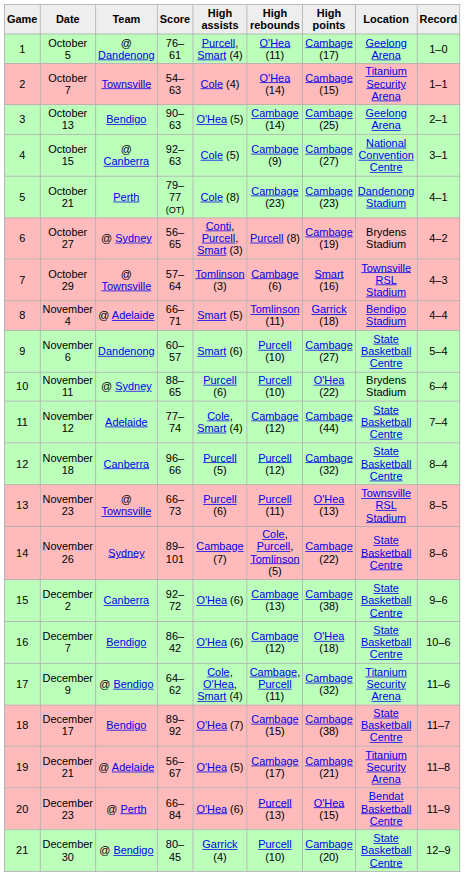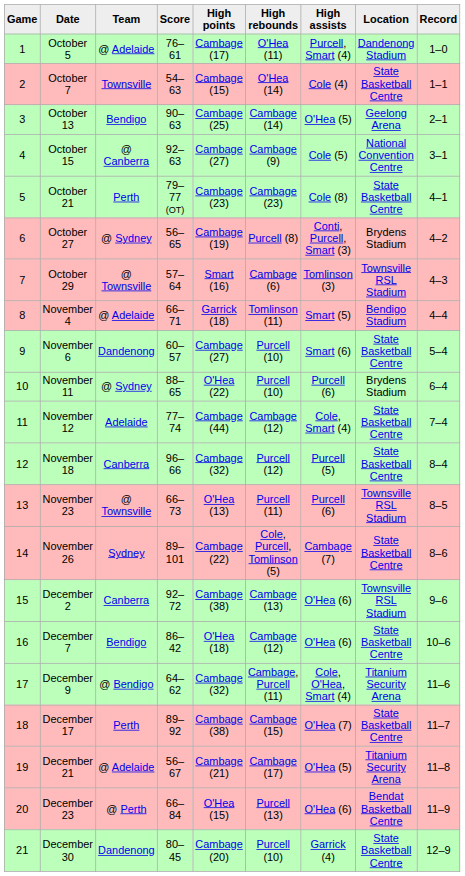 <table class="wikitable" style="font-size:90%; text-align: center; width: 90%; margin:1em auto;">
 <tr>
 <th style="background:#eee; width: 5%;">Game</th>
 <th style="background:#eee; width: 5%;">Date</th>
 <th style="background:#eee; width: 10%;">Team</th>
 <th style="background:#eee; width: 5%;">Score</th>
+<th style="background:#eee; width: 10%;">High points</th>
+<th style="background:#eee; width: 10%;">High rebounds</th>
 <th style="background:#eee; width: 10%;">High assists</th>
-<th style="background:#eee; width: 10%;">High rebounds</th>
-<th style="background:#eee; width: 10%;">High points</th>
 <th style="background:#eee; width: 15%;">Location</th>
 <th style="background:#eee; width: 10%;">Record</th>
 </tr>
 <tr style= "background:#bfb;">
 <td>1</td>
 <td>October <br> 5</td>
-<td>@ <a href='#'>Dandenong</a></td>
+<td>@ <a href='#'>Adelaide</a></td>
 <td>76–61</td>
+<td><a href='#'>Cambage</a> (17)</td>
+<td><a href='#'>O'Hea</a> (11)</td>
 <td><a href='#'>Purcell</a>, <a href='#'>Smart</a> (4)</td>
-<td><a href='#'>O'Hea</a> (11)</td>
-<td><a href='#'>Cambage</a> (17)</td>
-<td><a href='#'>Geelong Arena</a></td>
+<td><a href='#'>Dandenong Stadium</a></td>
 <td>1–0</td>
 </tr>
 <tr style= "background:#fbb;">
 <td>2</td>
 <td>October <br> 7</td>
 <td><a href='#'>Townsville</a></td>
 <td>54–63</td>
+<td><a href='#'>Cambage</a> (15)</td>
+<td><a href='#'>O'Hea</a> (14)</td>
 <td><a href='#'>Cole</a> (4)</td>
-<td><a href='#'>O'Hea</a> (14)</td>
-<td><a href='#'>Cambage</a> (15)</td>
-<td><a href='#'>Titanium Security Arena</a></td>
+<td><a href='#'>State Basketball Centre</a></td>
 <td>1–1</td>
 </tr>
 <tr style= "background:#bfb;">
 <td>3</td>
 <td>October <br> 13</td>
 <td><a href='#'>Bendigo</a></td>
 <td>90–63</td>
+<td><a href='#'>Cambage</a> (25)</td>
+<td><a href='#'>Cambage</a> (14)</td>
 <td><a href='#'>O'Hea</a> (5)</td>
-<td><a href='#'>Cambage</a> (14)</td>
-<td><a href='#'>Cambage</a> (25)</td>
 <td><a href='#'>Geelong Arena</a></td>
 <td>2–1</td>
 </tr>
 <tr style= "background:#bfb;">
 <td>4</td>
 <td>October <br> 15</td>
 <td>@ <a href='#'>Canberra</a></td>
 <td>92–63</td>
+<td><a href='#'>Cambage</a> (27)</td>
+<td><a href='#'>Cambage</a> (9)</td>
 <td><a href='#'>Cole</a> (5)</td>
-<td><a href='#'>Cambage</a> (9)</td>
-<td><a href='#'>Cambage</a> (27)</td>
 <td><a href='#'>National Convention Centre</a></td>
 <td>3–1</td>
 </tr>
 <tr style= "background:#bfb;">
 <td>5</td>
 <td>October <br> 21</td>
 <td><a href='#'>Perth</a></td>
 <td>79–77 <br> <small>(OT)</small></td>
-<td><a href='#'>Cole</a> (8)</td>
 <td><a href='#'>Cambage</a> (23)</td>
 <td><a href='#'>Cambage</a> (23)</td>
-<td><a href='#'>Dandenong Stadium</a></td>
+<td><a href='#'>Cole</a> (8)</td>
+<td><a href='#'>State Basketball Centre</a></td>
 <td>4–1</td>
 </tr>
 <tr style= "background:#fbb;">
 <td>6</td>
 <td>October <br> 27</td>
 <td>@ <a href='#'>Sydney</a></td>
 <td>56–65</td>
+<td><a href='#'>Cambage</a> (19)</td>
+<td><a href='#'>Purcell</a> (8)</td>
 <td><a href='#'>Conti</a>, <a href='#'>Purcell</a>, <br><a href='#'>Smart</a> (3)</td>
-<td><a href='#'>Purcell</a> (8)</td>
-<td><a href='#'>Cambage</a> (19)</td>
 <td>Brydens Stadium</td>
 <td>4–2</td>
 </tr>
 <tr style= "background:#fbb;">
 <td>7</td>
 <td>October <br> 29</td>
 <td>@ <a href='#'>Townsville</a></td>
 <td>57–64</td>
+<td><a href='#'>Smart</a> (16)</td>
+<td><a href='#'>Cambage</a> (6)</td>
 <td><a href='#'>Tomlinson</a> (3)</td>
-<td><a href='#'>Cambage</a> (6)</td>
-<td><a href='#'>Smart</a> (16)</td>
 <td><a href='#'>Townsville RSL Stadium</a></td>
 <td>4–3</td>
 </tr>
 <tr style= "background:#fbb;">
 <td>8</td>
 <td>November <br> 4</td>
 <td>@ <a href='#'>Adelaide</a></td>
 <td>66–71</td>
+<td><a href='#'>Garrick</a> (18)</td>
+<td><a href='#'>Tomlinson</a> (11)</td>
 <td><a href='#'>Smart</a> (5)</td>
-<td><a href='#'>Tomlinson</a> (11)</td>
-<td><a href='#'>Garrick</a> (18)</td>
 <td><a href='#'>Bendigo Stadium</a></td>
 <td>4–4</td>
 </tr>
 <tr style= "background:#bfb;">
 <td>9</td>
 <td>November <br> 6</td>
 <td><a href='#'>Dandenong</a></td>
 <td>60–57</td>
+<td><a href='#'>Cambage</a> (27)</td>
+<td><a href='#'>Purcell</a> (10)</td>
 <td><a href='#'>Smart</a> (6)</td>
-<td><a href='#'>Purcell</a> (10)</td>
-<td><a href='#'>Cambage</a> (27)</td>
 <td><a href='#'>State Basketball Centre</a></td>
 <td>5–4</td>
 </tr>
 <tr style= "background:#bfb;">
 <td>10</td>
 <td>November <br> 11</td>
 <td>@ <a href='#'>Sydney</a></td>
 <td>88–65</td>
+<td><a href='#'>O'Hea</a> (22)</td>
+<td><a href='#'>Purcell</a> (10)</td>
 <td><a href='#'>Purcell</a> (6)</td>
-<td><a href='#'>Purcell</a> (10)</td>
-<td><a href='#'>O'Hea</a> (22)</td>
 <td>Brydens Stadium</td>
 <td>6–4</td>
 </tr>
 <tr style= "background:#bfb;">
 <td>11</td>
 <td>November <br> 12</td>
 <td><a href='#'>Adelaide</a></td>
 <td>77–74</td>
+<td><a href='#'>Cambage</a> (44)</td>
+<td><a href='#'>Cambage</a> (12)</td>
 <td><a href='#'>Cole</a>, <a href='#'>Smart</a> (4)</td>
-<td><a href='#'>Cambage</a> (12)</td>
-<td><a href='#'>Cambage</a> (44)</td>
 <td><a href='#'>State Basketball Centre</a></td>
 <td>7–4</td>
 </tr>
 <tr style= "background:#bfb;">
 <td>12</td>
 <td>November <br> 18</td>
 <td><a href='#'>Canberra</a></td>
 <td>96–66</td>
+<td><a href='#'>Cambage</a> (32)</td>
+<td><a href='#'>Purcell</a> (12)</td>
 <td><a href='#'>Purcell</a> (5)</td>
-<td><a href='#'>Purcell</a> (12)</td>
-<td><a href='#'>Cambage</a> (32)</td>
 <td><a href='#'>State Basketball Centre</a></td>
 <td>8–4</td>
 </tr>
 <tr style= "background:#fbb;">
 <td>13</td>
 <td>November <br> 23</td>
 <td>@ <a href='#'>Townsville</a></td>
 <td>66–73</td>
+<td><a href='#'>O'Hea</a> (13)</td>
+<td><a href='#'>Purcell</a> (11)</td>
 <td><a href='#'>Purcell</a> (6)</td>
-<td><a href='#'>Purcell</a> (11)</td>
-<td><a href='#'>O'Hea</a> (13)</td>
 <td><a href='#'>Townsville RSL Stadium</a></td>
 <td>8–5</td>
 </tr>
 <tr style= "background:#fbb;">
 <td>14</td>
 <td>November <br> 26</td>
 <td><a href='#'>Sydney</a></td>
 <td>89–101</td>
+<td><a href='#'>Cambage</a> (22)</td>
+<td><a href='#'>Cole</a>, <a href='#'>Purcell</a>, <a href='#'>Tomlinson</a> (5)</td>
 <td><a href='#'>Cambage</a> (7)</td>
-<td><a href='#'>Cole</a>, <a href='#'>Purcell</a>, <a href='#'>Tomlinson</a> (5)</td>
-<td><a href='#'>Cambage</a> (22)</td>
 <td><a href='#'>State Basketball Centre</a></td>
 <td>8–6</td>
 </tr>
 <tr style= "background:#bfb;">
 <td>15</td>
 <td>December <br> 2</td>
 <td><a href='#'>Canberra</a></td>
 <td>92–72</td>
+<td><a href='#'>Cambage</a> (38)</td>
+<td><a href='#'>Cambage</a> (13)</td>
 <td><a href='#'>O'Hea</a> (6)</td>
-<td><a href='#'>Cambage</a> (13)</td>
-<td><a href='#'>Cambage</a> (38)</td>
-<td><a href='#'>State Basketball Centre</a></td>
+<td><a href='#'>Townsville RSL Stadium</a></td>
 <td>9–6</td>
 </tr>
 <tr style= "background:#bfb;">
 <td>16</td>
 <td>December <br> 7</td>
 <td><a href='#'>Bendigo</a></td>
 <td>86–42</td>
+<td><a href='#'>O'Hea</a> (18)</td>
+<td><a href='#'>Cambage</a> (12)</td>
 <td><a href='#'>O'Hea</a> (6)</td>
-<td><a href='#'>Cambage</a> (12)</td>
-<td><a href='#'>O'Hea</a> (18)</td>
 <td><a href='#'>State Basketball Centre</a></td>
 <td>10–6</td>
 </tr>
 <tr style= "background:#bfb;">
 <td>17</td>
 <td>December <br> 9</td>
 <td>@ <a href='#'>Bendigo</a></td>
 <td>64–62</td>
+<td><a href='#'>Cambage</a> (32)</td>
+<td><a href='#'>Cambage</a>,<br> <a href='#'>Purcell</a> (11)</td>
 <td><a href='#'>Cole</a>, <a href='#'>O'Hea</a>,<br> <a href='#'>Smart</a> (4)</td>
-<td><a href='#'>Cambage</a>,<br> <a href='#'>Purcell</a> (11)</td>
-<td><a href='#'>Cambage</a> (32)</td>
 <td><a href='#'>Titanium Security Arena</a></td>
 <td>11–6</td>
 </tr>
 <tr style= "background:#fbb;">
 <td>18</td>
 <td>December <br> 17</td>
-<td><a href='#'>Bendigo</a></td>
+<td><a href='#'>Perth</a></td>
 <td>89–92</td>
+<td><a href='#'>Cambage</a> (38)</td>
+<td><a href='#'>Cambage</a> (15)</td>
 <td><a href='#'>O'Hea</a> (7)</td>
-<td><a href='#'>Cambage</a> (15)</td>
-<td><a href='#'>Cambage</a> (38)</td>
 <td><a href='#'>State Basketball Centre</a></td>
 <td>11–7</td>
 </tr>
 <tr style= "background:#fbb;">
 <td>19</td>
 <td>December <br> 21</td>
 <td>@ <a href='#'>Adelaide</a></td>
 <td>56–67</td>
+<td><a href='#'>Cambage</a> (21)</td>
+<td><a href='#'>Cambage</a> (17)</td>
 <td><a href='#'>O'Hea</a> (5)</td>
-<td><a href='#'>Cambage</a> (17)</td>
-<td><a href='#'>Cambage</a> (21)</td>
 <td><a href='#'>Titanium Security Arena</a></td>
 <td>11–8</td>
 </tr>
 <tr style= "background:#fbb;">
 <td>20</td>
 <td>December <br> 23</td>
 <td>@ <a href='#'>Perth</a></td>
 <td>66–84</td>
+<td><a href='#'>O'Hea</a> (15)</td>
+<td><a href='#'>Purcell</a> (13)</td>
 <td><a href='#'>O'Hea</a> (6)</td>
-<td><a href='#'>Purcell</a> (13)</td>
-<td><a href='#'>O'Hea</a> (15)</td>
 <td><a href='#'>Bendat Basketball Centre</a></td>
 <td>11–9</td>
 </tr>
 <tr style= "background:#bfb;">
 <td>21</td>
 <td>December <br> 30</td>
-<td>@ <a href='#'>Bendigo</a></td>
+<td><a href='#'>Dandenong</a></td>
 <td>80–45</td>
+<td><a href='#'>Cambage</a> (20)</td>
+<td><a href='#'>Purcell</a> (10)</td>
 <td><a href='#'>Garrick</a> (4)</td>
-<td><a href='#'>Purcell</a> (10)</td>
-<td><a href='#'>Cambage</a> (20)</td>
 <td><a href='#'>State Basketball Centre</a></td>
 <td>12–9</td>
 </tr>
 </table>
